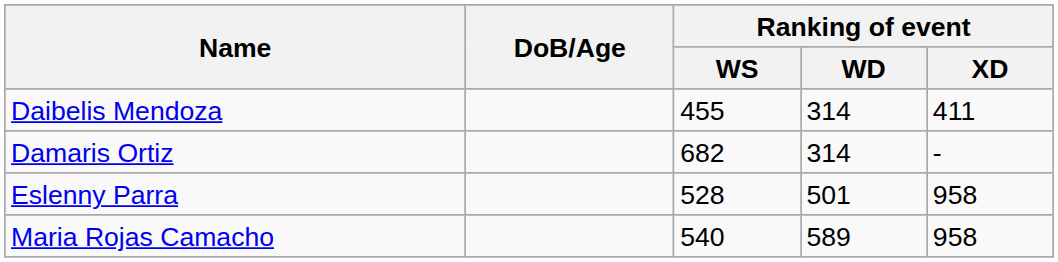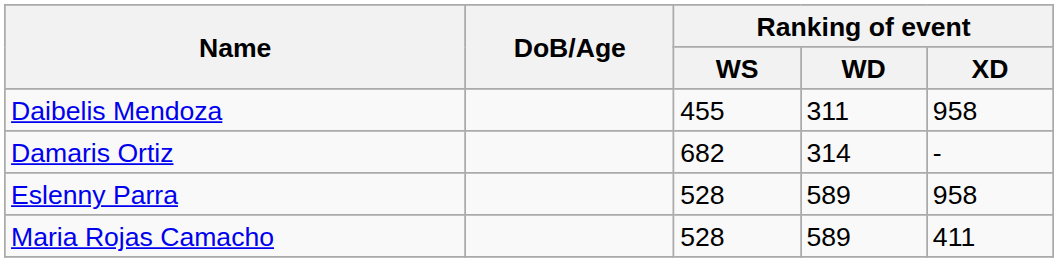 <table class="wikitable" style="width:600px; font-size:95%;">
 <tr>
 <th rowspan="2" align="left">Name</th>
 <th rowspan="2" align="left">DoB/Age</th>
 <th colspan="3" align="center">Ranking of event</th>
 </tr>
 <tr>
 <th align="center">WS</th>
 <th>WD</th>
 <th align="center">XD</th>
 </tr>
 <tr>
 <td><a href='#'>Daibelis Mendoza</a></td>
 <td></td>
 <td>455</td>
-<td>314</td>
-<td>411</td>
+<td>311</td>
+<td>958</td>
 </tr>
 <tr>
 <td><a href='#'>Damaris Ortiz</a></td>
 <td></td>
 <td>682</td>
 <td>314</td>
 <td>-</td>
 </tr>
 <tr>
 <td><a href='#'>Eslenny Parra</a></td>
 <td></td>
 <td>528</td>
-<td>501</td>
+<td>589</td>
 <td>958</td>
 </tr>
 <tr>
 <td><a href='#'>Maria Rojas Camacho</a></td>
 <td></td>
-<td>540</td>
+<td>528</td>
 <td>589</td>
-<td>958</td>
+<td>411</td>
 </tr>
 </table>
